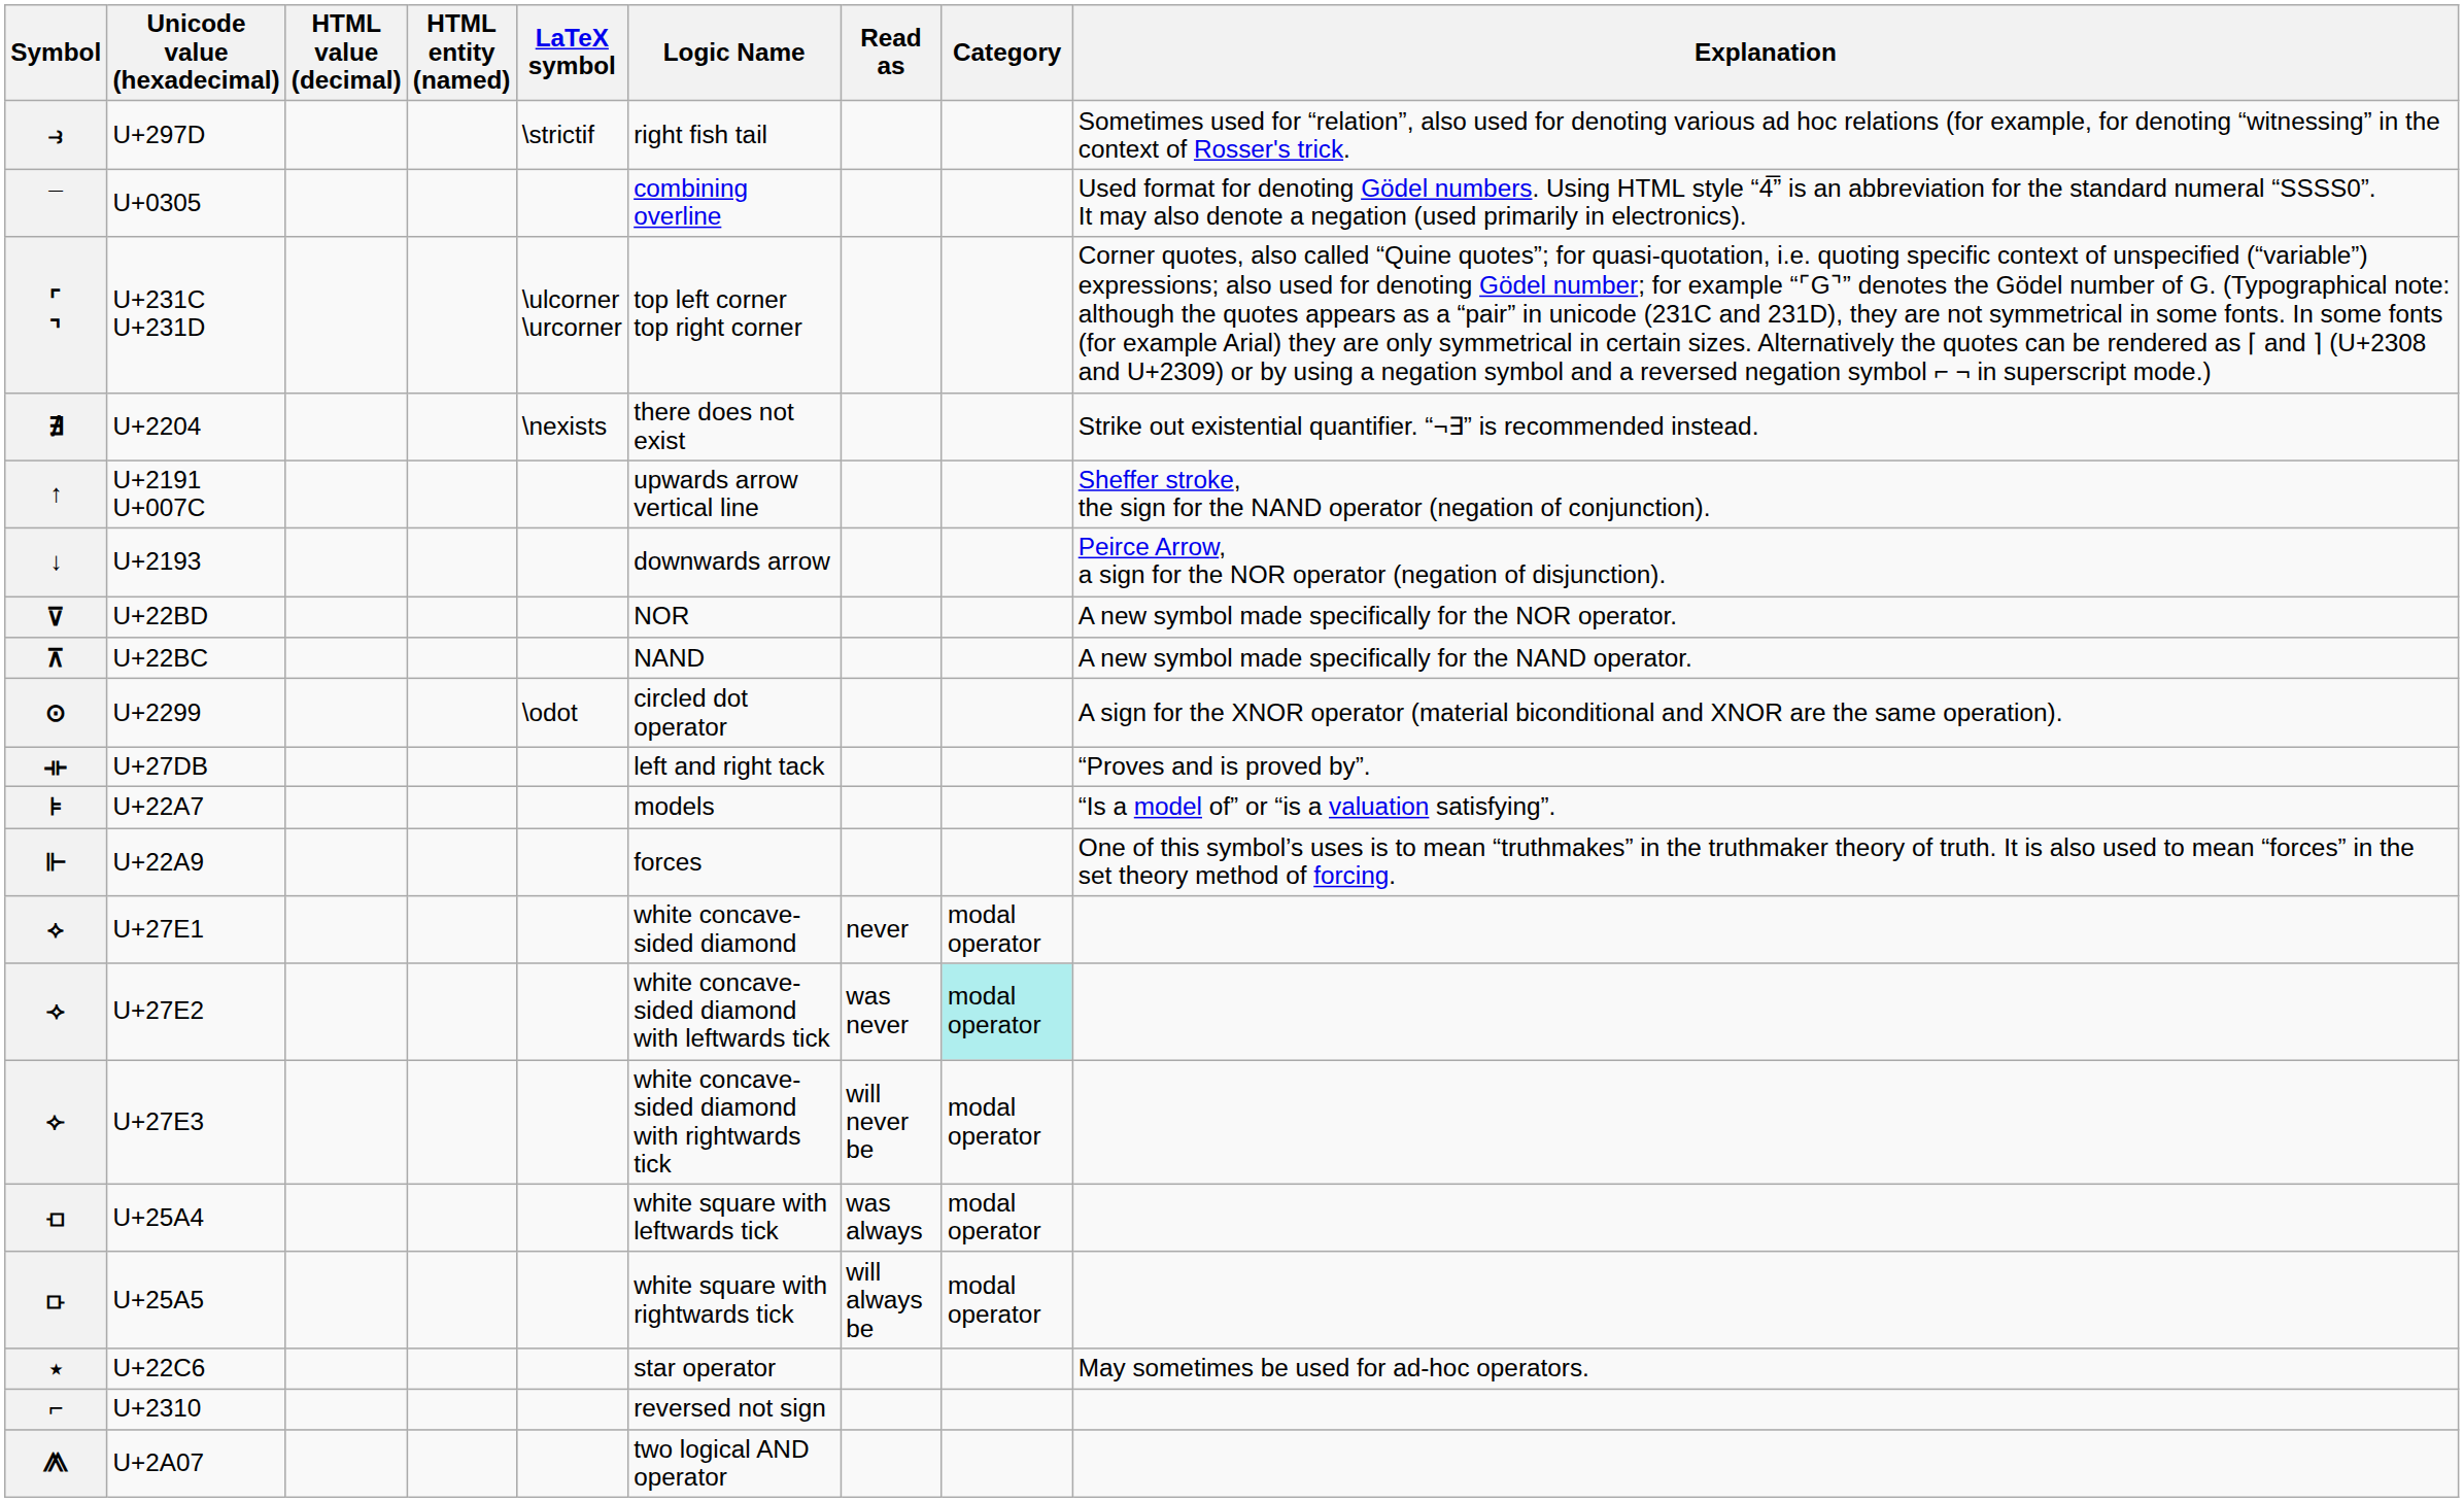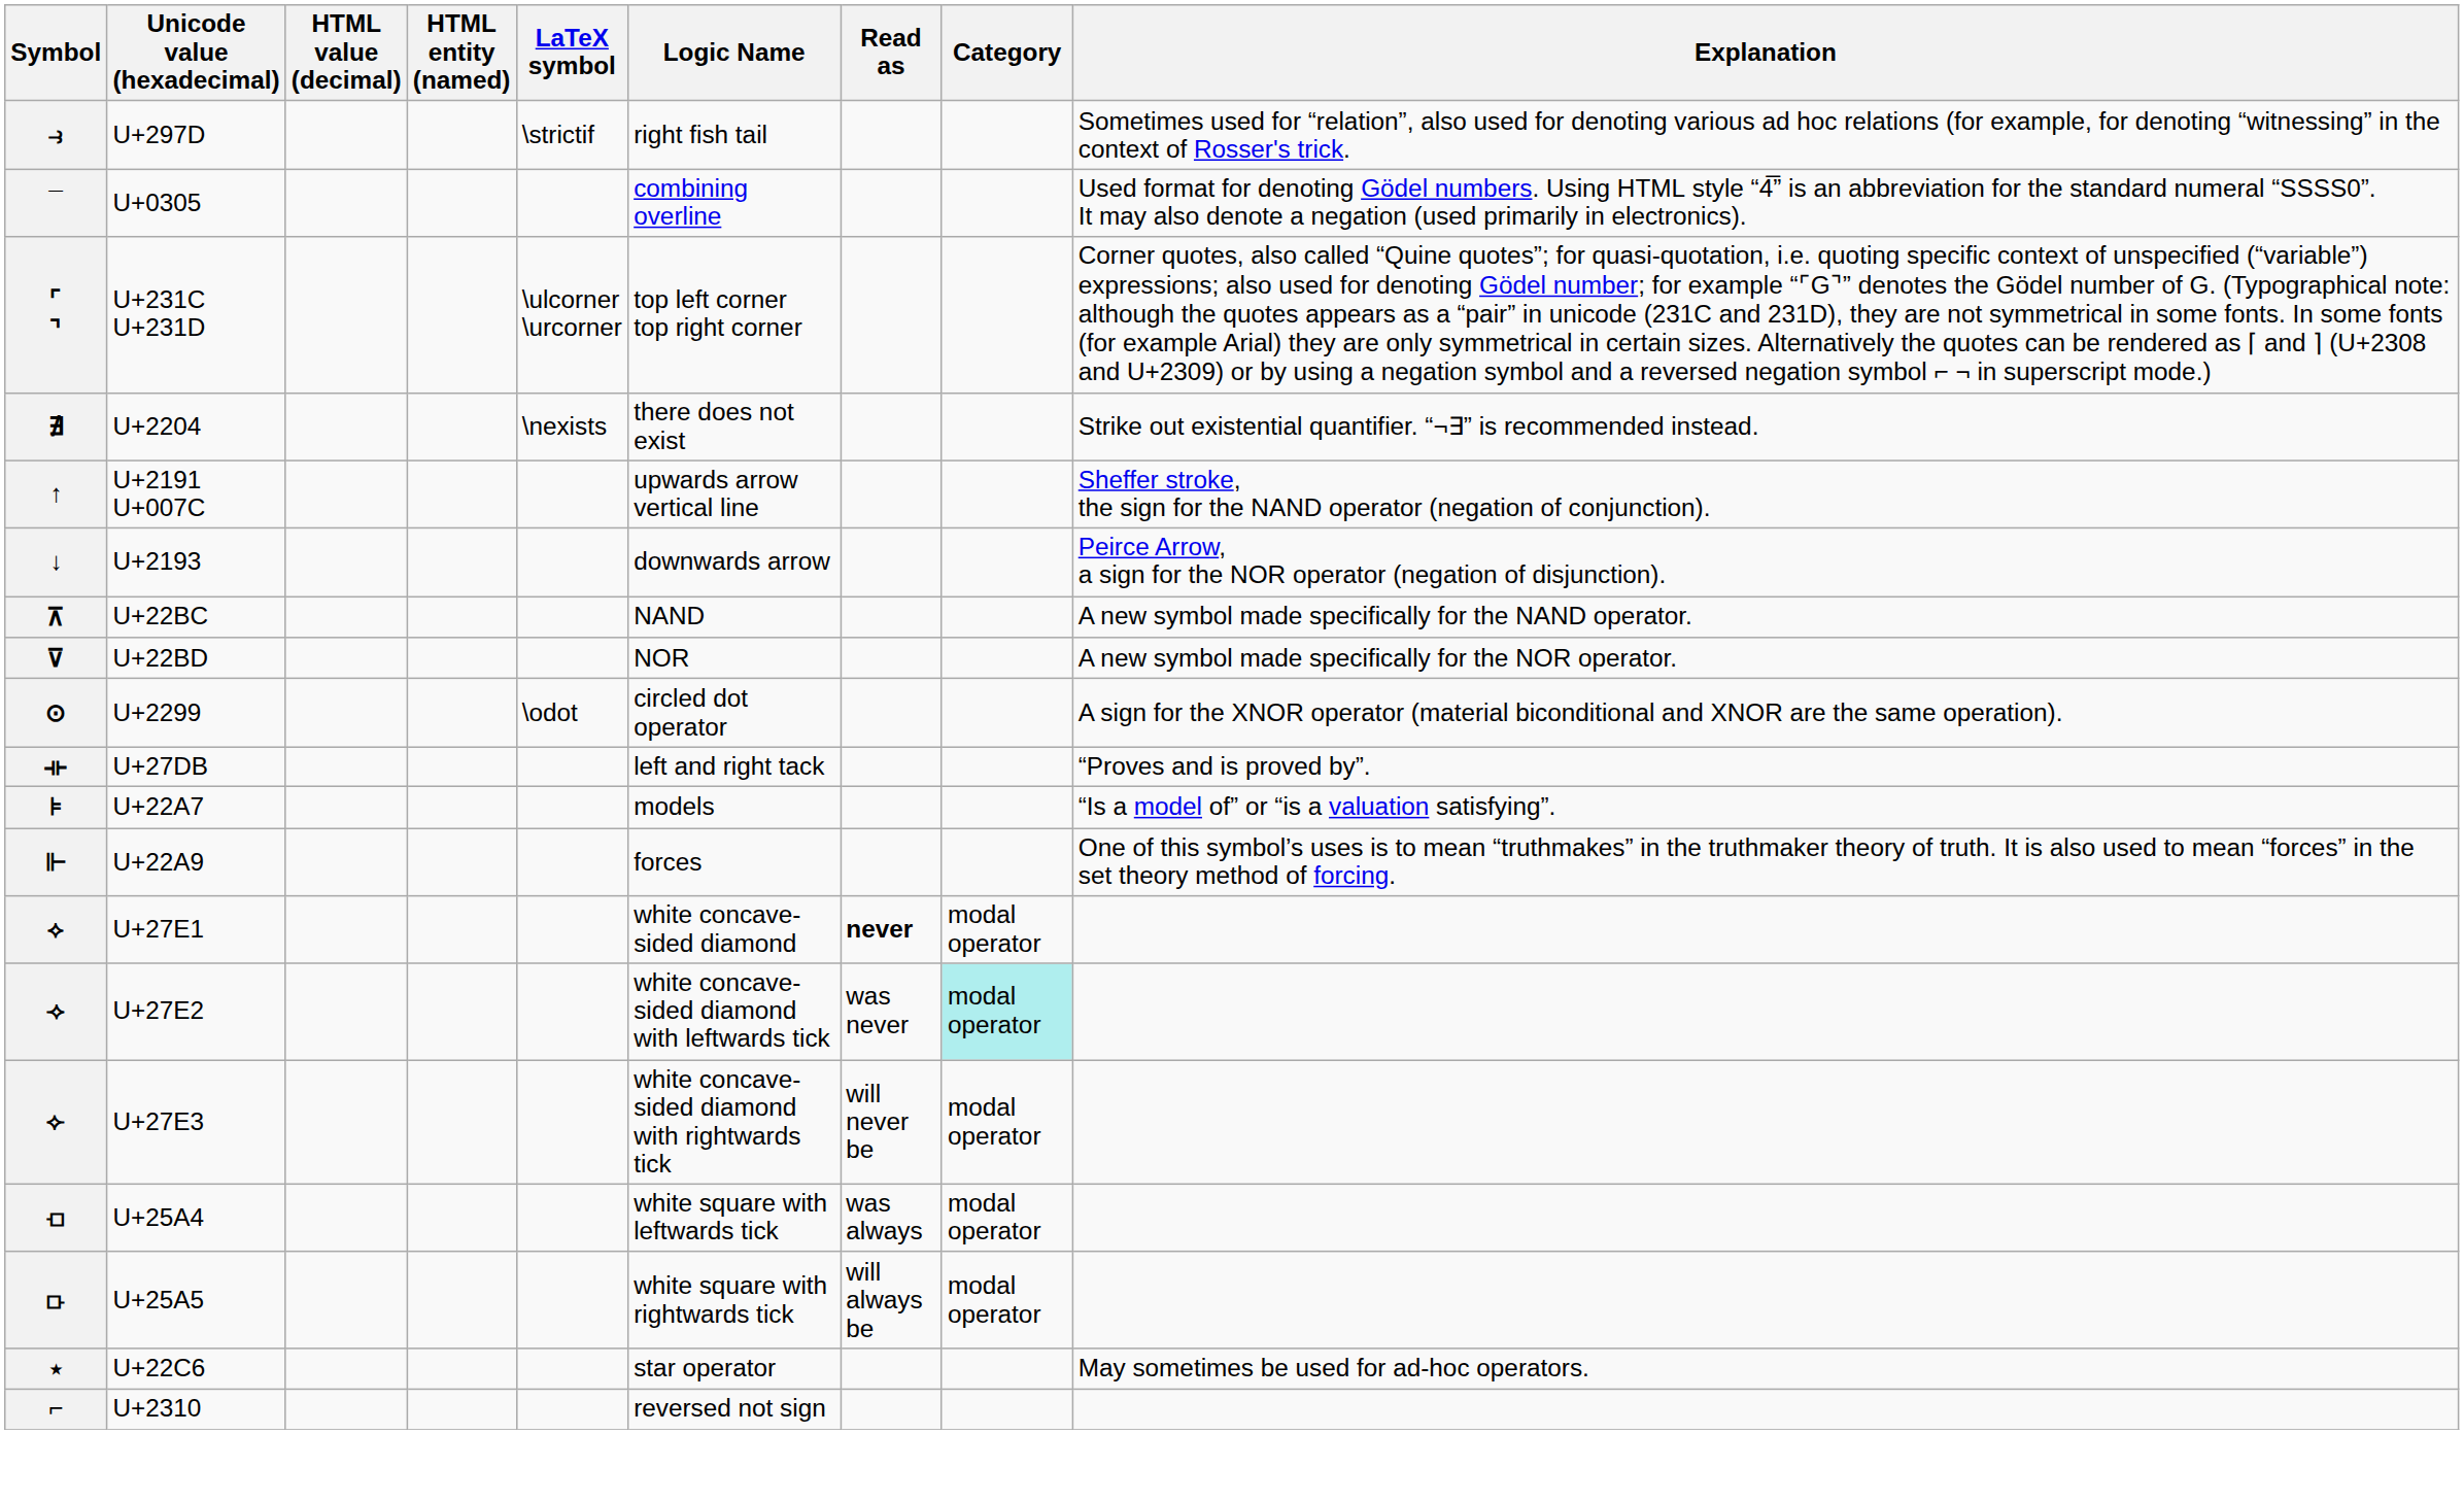 <table class="wikitable">
 <tr>
 <th scope="col">Symbol</th>
 <th>Unicode<br>value<br>(hexadecimal)</th>
 <th>HTML<br>value<br>(decimal)</th>
 <th scope="col">HTML<br>entity<br>(named)</th>
 <th scope="col"><a href='#'>LaTeX</a><br>symbol</th>
 <th scope="col">Logic Name</th>
 <th scope="col">Read as</th>
 <th scope="col">Category</th>
 <th scope="col">Explanation</th>
 </tr>
 <tr>
 <th scope"row" align="center"><div>⥽</div></th>
 <td>U+297D</td>
 <td></td>
 <td></td>
 <td>\strictif</td>
 <td>right fish tail</td>
 <td></td>
 <td></td>
 <td>Sometimes used for “relation”, also used for denoting various ad hoc relations (for example, for denoting “witnessing” in the context of <a href='#'>Rosser's trick</a>.</td>
 </tr>
 <tr>
 <th scope"row" align="center"><div>̅</div></th>
 <td>U+0305</td>
 <td></td>
 <td></td>
 <td></td>
 <td><a href='#'>combining overline</a></td>
 <td></td>
 <td></td>
 <td>Used format for denoting <a href='#'>Gödel numbers</a>. Using HTML style “4̅” is an abbreviation for the standard numeral “SSSS0”.<br>It may also denote a negation (used primarily in electronics).</td>
 </tr>
 <tr>
 <th scope"row" align="center"><div>⌜<br>⌝</div></th>
 <td>U+231C<br>U+231D</td>
 <td></td>
 <td></td>
 <td>\ulcorner<br>\urcorner</td>
 <td>top left corner<br>top right corner</td>
 <td></td>
 <td></td>
 <td>Corner quotes, also called “Quine quotes”; for quasi-quotation, i.e. quoting specific context of unspecified (“variable”) expressions; also used for denoting <a href='#'>Gödel number</a>; for example “⌜G⌝” denotes the Gödel number of G. (Typographical note: although the quotes appears as a “pair” in unicode (231C and 231D), they are not symmetrical in some fonts. In some fonts (for example Arial) they are only symmetrical in certain sizes. Alternatively the quotes can be rendered as ⌈ and ⌉ (U+2308 and U+2309) or by using a negation symbol and a reversed negation symbol ⌐ ¬ in superscript mode.)</td>
 </tr>
 <tr>
 <th scope"row" align="center"><div>∄</div></th>
 <td>U+2204</td>
 <td></td>
 <td></td>
 <td>\nexists</td>
 <td>there does not exist</td>
 <td></td>
 <td></td>
 <td>Strike out existential quantifier. “¬∃” is recommended instead. </td>
 </tr>
 <tr>
 <th scope"row" align="center"><div>↑<br></div></th>
 <td>U+2191<br>U+007C</td>
 <td></td>
 <td></td>
 <td></td>
 <td>upwards arrow<br>vertical line</td>
 <td></td>
 <td></td>
 <td><a href='#'>Sheffer stroke</a>,<br>the sign for the NAND operator (negation of conjunction).</td>
 </tr>
 <tr>
 <th scope"row" align="center"><div>↓</div></th>
 <td>U+2193</td>
 <td></td>
 <td></td>
 <td></td>
 <td>downwards arrow</td>
 <td></td>
 <td></td>
 <td><a href='#'>Peirce Arrow</a>, <br>a sign for the NOR operator (negation of disjunction).</td>
 </tr>
 <tr>
+<th scope"row" align="center"><div>⊼</div></th>
+<td>U+22BC</td>
+<td></td>
+<td></td>
+<td></td>
+<td>NAND</td>
+<td></td>
+<td></td>
+<td>A new symbol made specifically for the NAND operator.</td>
+</tr>
+<tr>
 <th scope"row" align="center"><div>⊽</div></th>
 <td>U+22BD</td>
 <td></td>
 <td></td>
 <td></td>
 <td>NOR</td>
 <td></td>
 <td></td>
 <td>A new symbol made specifically for the NOR operator.</td>
-</tr>
-<tr>
-<th scope"row" align="center"><div>⊼</div></th>
-<td>U+22BC</td>
-<td></td>
-<td></td>
-<td></td>
-<td>NAND</td>
-<td></td>
-<td></td>
-<td>A new symbol made specifically for the NAND operator.</td>
 </tr>
 <tr>
 <th scope"row" align="center"><div>⊙</div></th>
 <td>U+2299</td>
 <td></td>
 <td></td>
 <td>\odot</td>
 <td>circled dot operator</td>
 <td></td>
 <td></td>
 <td>A sign for the XNOR operator (material biconditional and XNOR are the same operation).</td>
 </tr>
 <tr>
 <th scope"row" align="center"><div>⟛</div></th>
 <td>U+27DB</td>
 <td></td>
 <td></td>
 <td></td>
 <td>left and right tack</td>
 <td></td>
 <td></td>
 <td>“Proves and is proved by”.</td>
 </tr>
 <tr>
 <th scope"row" align="center"><div>⊧</div></th>
 <td>U+22A7</td>
 <td></td>
 <td></td>
 <td></td>
 <td>models</td>
 <td></td>
 <td></td>
 <td>“Is a <a href='#'>model</a> of” or “is a <a href='#'>valuation</a> satisfying”.</td>
 </tr>
 <tr>
 <th scope"row" align="center"><div>⊩</div></th>
 <td>U+22A9</td>
 <td></td>
 <td></td>
 <td></td>
 <td>forces</td>
 <td></td>
 <td></td>
 <td>One of this symbol’s uses is to mean “truthmakes” in the truthmaker theory of truth. It is also used to mean “forces” in the set theory method of <a href='#'> forcing</a>.</td>
 </tr>
 <tr>
 <th scope"row" align="center"><div>⟡</div></th>
 <td>U+27E1</td>
 <td></td>
 <td></td>
 <td></td>
 <td>white concave-sided diamond</td>
-<td>never</td>
+<td><strong>never</strong></td>
 <td>modal operator</td>
 <td></td>
 </tr>
 <tr>
 <th scope"row" align="center"><div>⟢</div></th>
 <td>U+27E2</td>
 <td></td>
 <td></td>
 <td></td>
 <td>white concave-sided diamond with leftwards tick</td>
 <td>was never</td>
 <td style="background: paleturquoise;">modal operator</td>
 <td></td>
 </tr>
 <tr>
 <th scope"row" align="center"><div>⟣</div></th>
 <td>U+27E3</td>
 <td></td>
 <td></td>
 <td></td>
 <td>white concave-sided diamond with rightwards tick</td>
 <td>will never be</td>
 <td>modal operator</td>
 <td></td>
 </tr>
 <tr>
 <th scope"row" align="center"><div>⟤</div></th>
 <td>U+25A4</td>
 <td></td>
 <td></td>
 <td></td>
 <td>white square with leftwards tick</td>
 <td>was always</td>
 <td>modal operator</td>
 <td></td>
 </tr>
 <tr>
 <th scope"row" align="center"><div>⟥</div></th>
 <td>U+25A5</td>
 <td></td>
 <td></td>
 <td></td>
 <td>white square with rightwards tick</td>
 <td>will always be</td>
 <td>modal operator</td>
 <td></td>
 </tr>
 <tr>
 <th scope"row" align="center"><div>⋆</div></th>
 <td>U+22C6</td>
 <td></td>
 <td></td>
 <td></td>
 <td>star operator</td>
 <td></td>
 <td></td>
 <td>May sometimes be used for ad-hoc operators.</td>
 </tr>
 <tr>
 <th scope"row" align="center"><div>⌐</div></th>
 <td>U+2310</td>
 <td></td>
 <td></td>
 <td></td>
 <td>reversed not sign</td>
 <td></td>
 <td></td>
 <td></td>
 </tr>
-<tr>
-<th scope"row" align="center"><div>⨇</div></th>
-<td>U+2A07</td>
-<td></td>
-<td></td>
-<td></td>
-<td>two logical AND operator</td>
-<td></td>
-<td></td>
-<td></td>
-</tr>
 </table>
